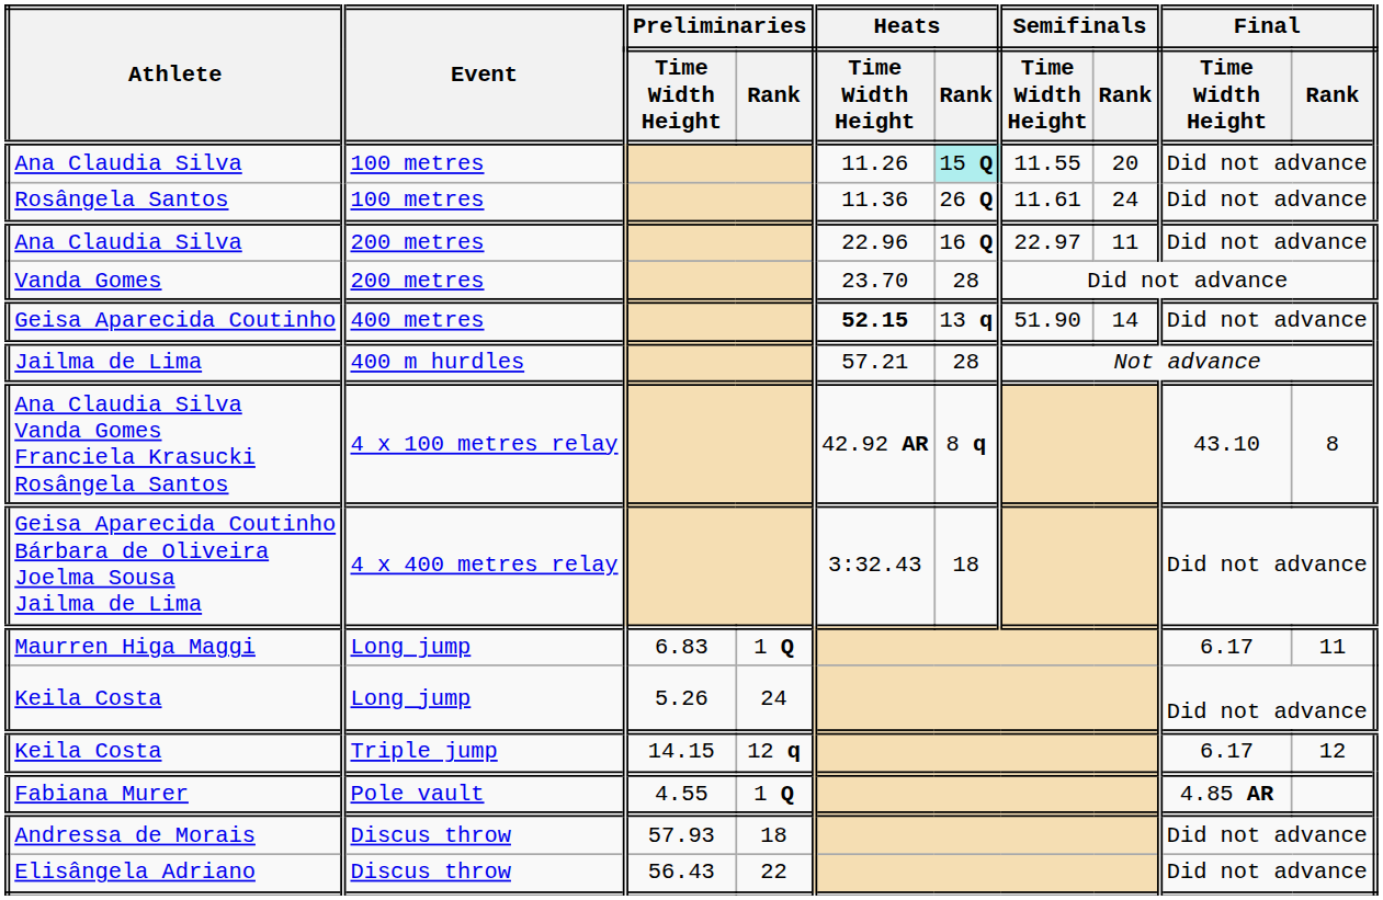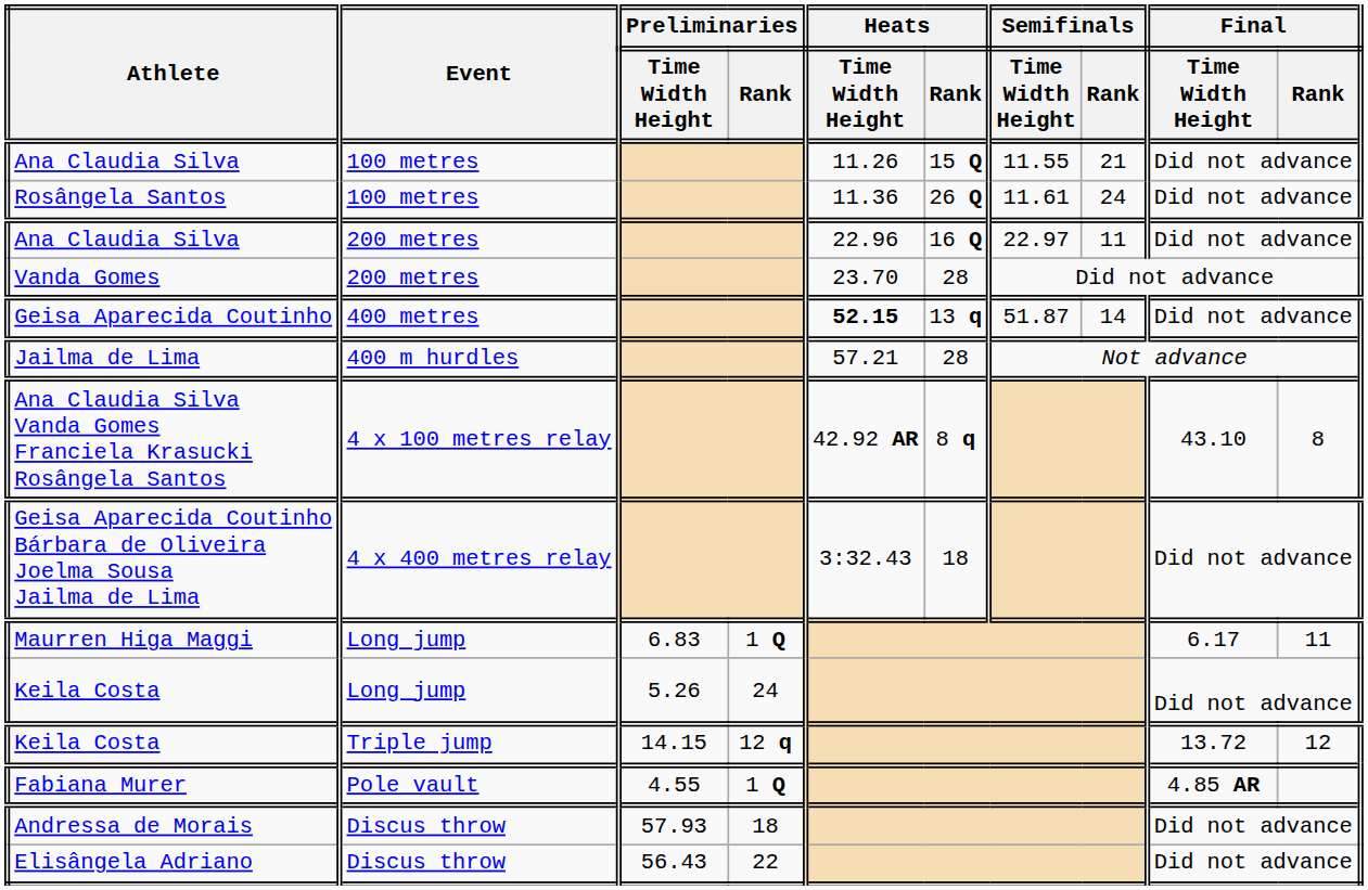 <table class=wikitable style="font-size:90%; border: double;">
 <tr>
 <th rowspan="2" style="border-right:double">Athlete</th>
 <th rowspan="2" style="border-right:double">Event</th>
 <th colspan="2" style="border-right:double; border-bottom:double;">Preliminaries</th>
 <th colspan="2" style="border-right:double; border-bottom:double;">Heats</th>
 <th colspan="2" style="border-right:double; border-bottom:double;">Semifinals</th>
 <th colspan="2" style="border-right:double; border-bottom:double;">Final</th>
 </tr>
 <tr>
 <th>Time<br>Width<br>Height</th>
 <th style="border-right:double">Rank</th>
 <th>Time<br>Width<br>Height</th>
 <th style="border-right:double">Rank</th>
 <th>Time<br>Width<br>Height</th>
 <th style="border-right:double">Rank</th>
 <th>Time<br>Width<br>Height</th>
 <th style="border-right:double">Rank</th>
 </tr>
 <tr style="border-top: double;">
 <td style="border-right:double"><a href='#'>Ana Claudia Silva</a></td>
 <td style="border-right:double"><a href='#'>100 metres</a></td>
 <td style="border-right:double" colspan= 2 bgcolor="wheat"></td>
 <td align=center>11.26</td>
-<td align=center style="background: paleturquoise; border-right:double">15 <strong>Q</strong></td>
+<td align=center style="border-right:double">15 <strong>Q</strong></td>
 <td align=center>11.55</td>
-<td align=center style="border-right:double">20</td>
+<td align=center style="border-right:double">21</td>
 <td colspan="2" align=center>Did not advance</td>
 </tr>
 <tr>
 <td style="border-right:double"><a href='#'>Rosângela Santos</a></td>
 <td style="border-right:double"><a href='#'>100 metres</a></td>
 <td style="border-right:double" colspan= 2 bgcolor="wheat"></td>
 <td align=center>11.36</td>
 <td align=center style="border-right:double">26 <strong>Q</strong></td>
 <td align=center>11.61</td>
 <td align=center style="border-right:double">24</td>
 <td colspan="2" align=center>Did not advance</td>
 </tr>
 <tr style="border-top: double;">
 <td style="border-right:double"><a href='#'>Ana Claudia Silva</a></td>
 <td style="border-right:double"><a href='#'>200 metres</a></td>
 <td style="border-right:double" colspan= 2 bgcolor="wheat"></td>
 <td align=center>22.96</td>
 <td align=center style="border-right:double">16 <strong>Q</strong></td>
 <td align=center>22.97</td>
 <td align=center style="border-right:double">11</td>
 <td colspan="2" align=center>Did not advance</td>
 </tr>
 <tr>
 <td style="border-right:double"><a href='#'>Vanda Gomes</a></td>
 <td style="border-right:double"><a href='#'>200 metres</a></td>
 <td style="border-right:double" colspan= 2 bgcolor="wheat"></td>
 <td align=center>23.70</td>
 <td align=center style="border-right:double">28</td>
 <td colspan="4" align=center>Did not advance</td>
 </tr>
 <tr style="border-top: double;">
 <td style="border-right:double"><a href='#'>Geisa Aparecida Coutinho</a></td>
 <td style="border-right:double"><a href='#'>400 metres</a></td>
 <td style="border-right:double" colspan= 2 bgcolor="wheat"></td>
 <td align=center><strong>52.15</strong></td>
 <td align=center style="border-right:double">13 <strong>q</strong></td>
-<td align=center>51.90</td>
+<td align=center>51.87</td>
 <td align=center style="border-right:double">14</td>
 <td colspan="2" align=center>Did not advance</td>
 </tr>
 <tr style="border-top: double;">
 <td style="border-right:double"><a href='#'>Jailma de Lima</a></td>
 <td style="border-right:double"><a href='#'>400 m hurdles</a></td>
 <td style="border-right:double" colspan= 2 bgcolor="wheat"></td>
 <td align=center>57.21</td>
 <td style="border-right:double" align=center>28</td>
 <td align=center style="border-right:double" colspan=4><em>Not advance</em></td>
 </tr>
 <tr style="border-top: double;">
 <td style="border-right:double"><a href='#'>Ana Claudia Silva</a><br><a href='#'>Vanda Gomes</a><br><a href='#'>Franciela Krasucki</a><br><a href='#'>Rosângela Santos</a><br></td>
 <td style="border-right:double"><a href='#'>4 x 100 metres relay</a></td>
 <td style="border-right:double" colspan= 2 bgcolor="wheat"></td>
 <td align=center>42.92 <strong>AR</strong></td>
 <td align=center style="border-right:double">8 <strong>q</strong></td>
 <td style="border-right:double" colspan= 2 bgcolor="wheat"></td>
 <td align=center>43.10</td>
 <td align=center>8</td>
 </tr>
 <tr style="border-top: double;">
 <td style="border-right:double"><a href='#'>Geisa Aparecida Coutinho</a><br><a href='#'>Bárbara de Oliveira</a><br><a href='#'>Joelma Sousa</a><br><a href='#'>Jailma de Lima</a><br></td>
 <td style="border-right:double"><a href='#'>4 x 400 metres relay</a></td>
 <td style="border-right:double" colspan= 2 bgcolor="wheat"></td>
 <td align=center>3:32.43</td>
 <td align=center style="border-right:double">18</td>
 <td style="border-right:double" colspan= 2 bgcolor="wheat"></td>
 <td colspan="2" align=center>Did not advance</td>
 </tr>
 <tr style="border-top: double;">
 <td style="border-right:double"><a href='#'>Maurren Higa Maggi</a></td>
 <td style="border-right:double"><a href='#'>Long jump</a></td>
 <td align=center>6.83</td>
 <td align=center style="border-right:double">1 <strong>Q</strong></td>
 <td style="border-right:double" colspan= 4 bgcolor="wheat"></td>
 <td align=center>6.17</td>
 <td align=center>11</td>
 </tr>
 <tr>
 <td style="border-right:double"><a href='#'>Keila Costa</a></td>
 <td style="border-right:double"><a href='#'>Long jump</a></td>
 <td align=center>5.26</td>
 <td align=center style="border-right:double">24</td>
 <td style="border-right:double" colspan= 4 bgcolor="wheat"></td>
 <td align=center colspan= 2><br>Did not advance</td>
 </tr>
 <tr style="border-top: double;">
 <td style="border-right:double"><a href='#'>Keila Costa</a></td>
 <td style="border-right:double"><a href='#'>Triple jump</a></td>
 <td align=center>14.15</td>
 <td align=center style="border-right:double">12 <strong>q</strong></td>
 <td style="border-right:double" colspan= 4 bgcolor="wheat"></td>
-<td align=center>6.17</td>
+<td align=center>13.72</td>
 <td align=center>12</td>
 </tr>
 <tr style="border-top: double;">
 <td style="border-right:double"><a href='#'>Fabiana Murer</a></td>
 <td style="border-right:double"><a href='#'>Pole vault</a></td>
 <td align=center>4.55</td>
 <td align=center style="border-right:double">1 <strong>Q</strong></td>
 <td style="border-right:double" colspan= 4 bgcolor="wheat"></td>
 <td align=center>4.85 <strong>AR</strong></td>
 <td style="border-right:double" align=center></td>
 </tr>
 <tr style="border-top: double;">
 <td style="border-right:double"><a href='#'>Andressa de Morais</a></td>
 <td style="border-right:double"><a href='#'>Discus throw</a></td>
 <td align=center>57.93</td>
 <td align=center style="border-right:double">18</td>
 <td style="border-right:double" colspan= 4 bgcolor="wheat"></td>
 <td align=center colspan= 2>Did not advance</td>
 </tr>
 <tr>
 <td style="border-right:double"><a href='#'>Elisângela Adriano</a></td>
 <td style="border-right:double"><a href='#'>Discus throw</a></td>
 <td align=center>56.43</td>
 <td align=center style="border-right:double">22</td>
 <td style="border-right:double" colspan= 4 bgcolor="wheat"></td>
 <td align=center colspan= 2>Did not advance</td>
 </tr>
 </table>
